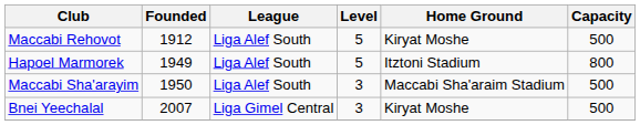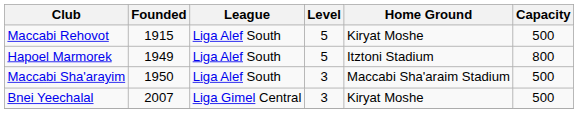 <table class="wikitable sortable" style="text-align: center;">
 <tr bgcolor="#efefef">
 <th class="unsortable">Club</th>
 <th>Founded</th>
 <th class="unsortable">League</th>
 <th>Level</th>
 <th class="unsortable">Home Ground</th>
 <th>Capacity</th>
 </tr>
 <tr>
 <td align=left><a href='#'>Maccabi Rehovot</a></td>
-<td>1912</td>
+<td>1915</td>
 <td align=left><a href='#'>Liga Alef</a> South</td>
 <td>5</td>
 <td align=left>Kiryat Moshe</td>
 <td>500</td>
 </tr>
 <tr>
 <td align=left><a href='#'>Hapoel Marmorek</a></td>
 <td>1949</td>
 <td align=left><a href='#'>Liga Alef</a> South</td>
 <td>5</td>
 <td align=left>Itztoni Stadium</td>
 <td>800</td>
 </tr>
 <tr>
 <td align=left><a href='#'>Maccabi Sha'arayim</a></td>
 <td>1950</td>
 <td align=left><a href='#'>Liga Alef</a> South</td>
 <td>3</td>
 <td align=left>Maccabi Sha'araim Stadium</td>
 <td>500</td>
 </tr>
 <tr>
 <td align=left><a href='#'>Bnei Yeechalal</a></td>
 <td>2007</td>
 <td align=left><a href='#'>Liga Gimel</a> Central</td>
 <td>3</td>
 <td align=left>Kiryat Moshe</td>
 <td>500</td>
 </tr>
 <tr>
 </tr>
 </table>
